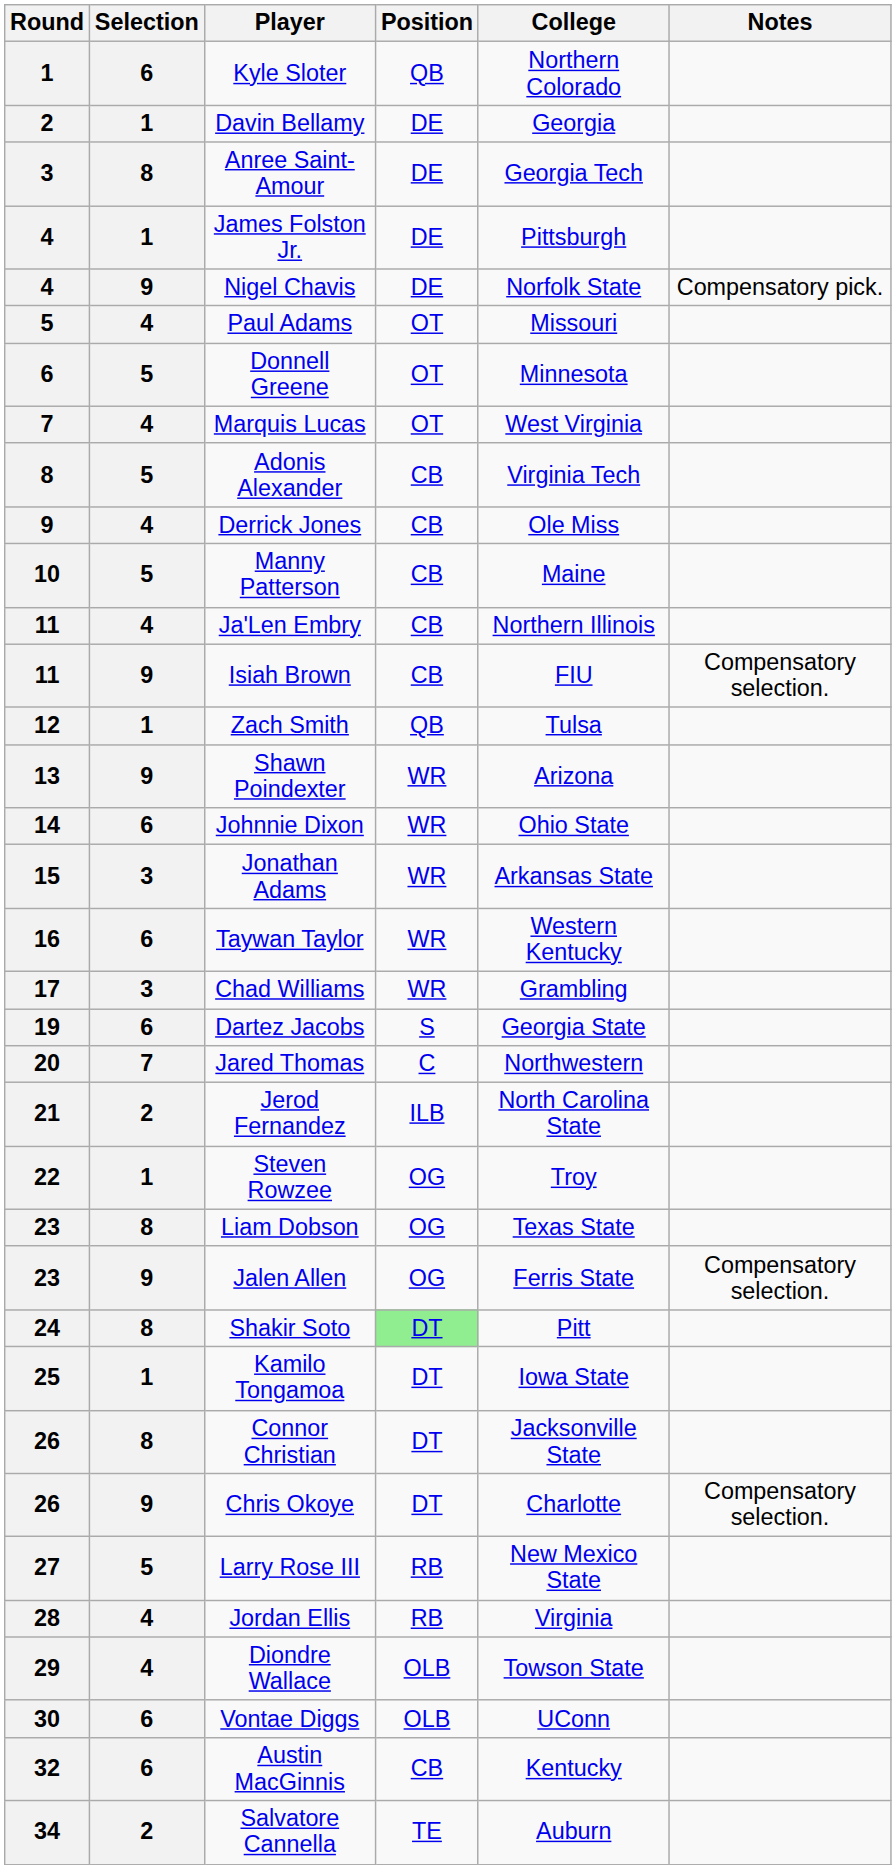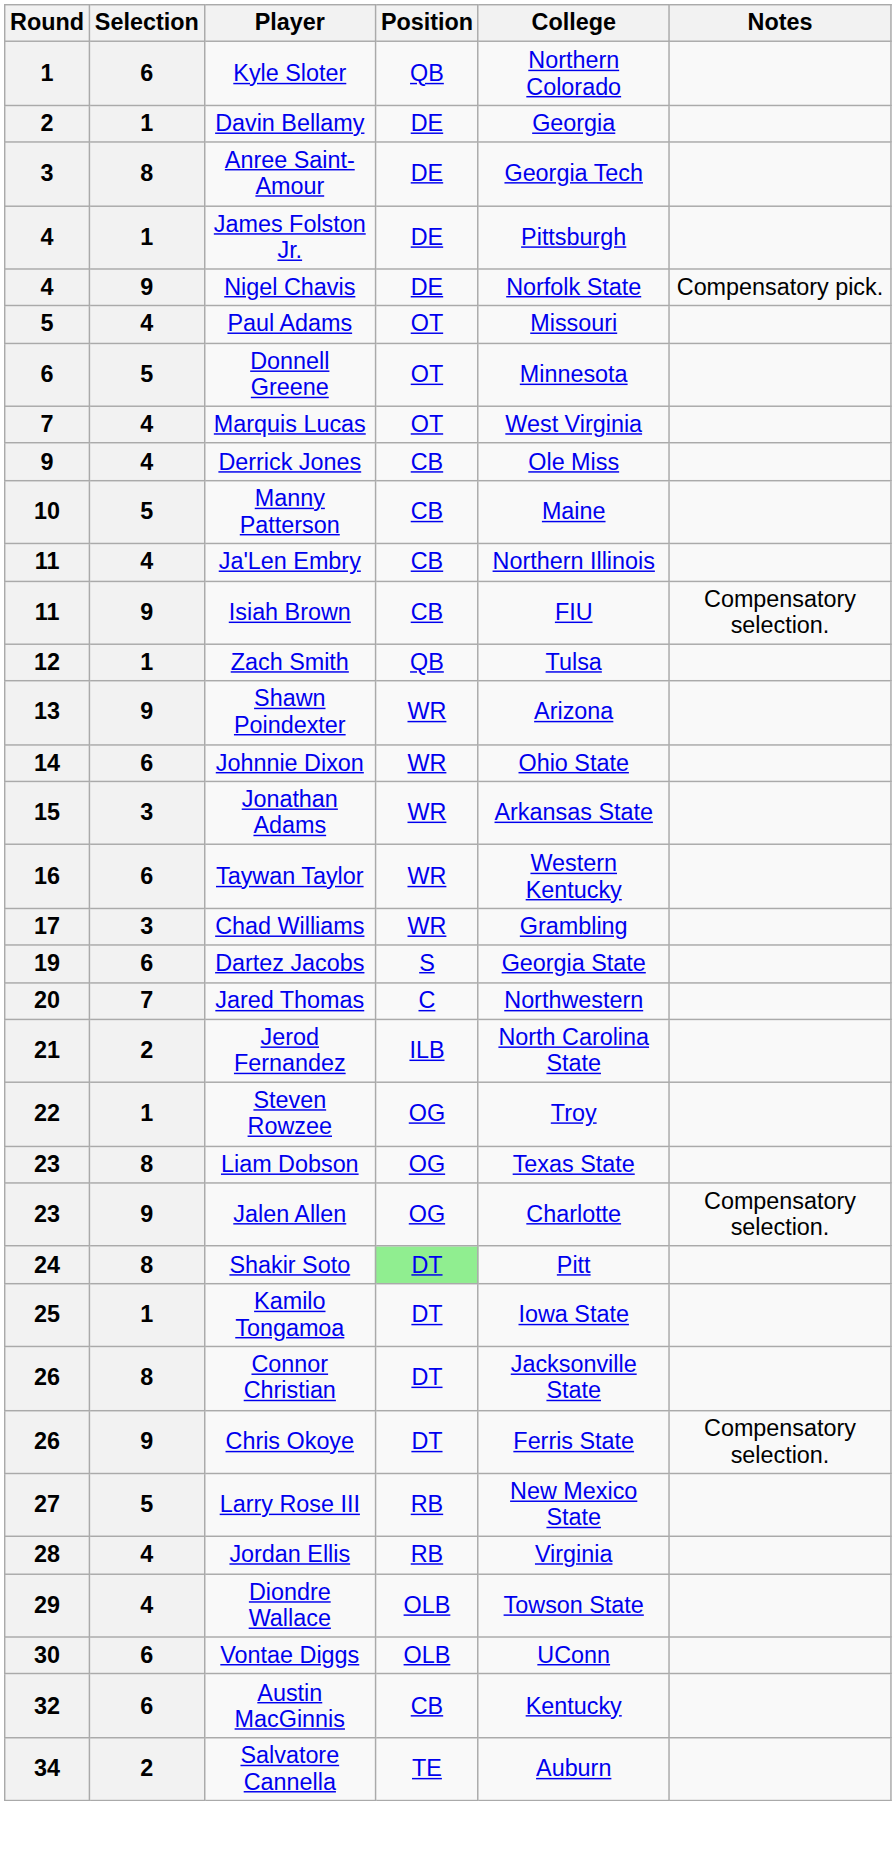 <table class="wikitable" style="text-align:center">
 <tr>
 <th>Round</th>
 <th>Selection</th>
 <th>Player</th>
 <th>Position</th>
 <th>College</th>
 <th>Notes</th>
 </tr>
 <tr>
 <th>1</th>
 <th>6</th>
 <td><a href='#'>Kyle Sloter</a></td>
 <td><a href='#'>QB</a></td>
 <td><a href='#'>Northern Colorado</a></td>
 <td></td>
 </tr>
 <tr>
 <th>2</th>
 <th>1</th>
 <td><a href='#'>Davin Bellamy</a></td>
 <td><a href='#'>DE</a></td>
 <td><a href='#'>Georgia</a></td>
 <td></td>
 </tr>
 <tr>
 <th>3</th>
 <th>8</th>
 <td><a href='#'>Anree Saint-Amour</a></td>
 <td><a href='#'>DE</a></td>
 <td><a href='#'>Georgia Tech</a></td>
 <td></td>
 </tr>
 <tr>
 <th>4</th>
 <th>1</th>
 <td><a href='#'>James Folston Jr.</a></td>
 <td><a href='#'>DE</a></td>
 <td><a href='#'>Pittsburgh</a></td>
 <td></td>
 </tr>
 <tr>
 <th>4</th>
 <th>9</th>
 <td><a href='#'>Nigel Chavis</a></td>
 <td><a href='#'>DE</a></td>
 <td><a href='#'>Norfolk State</a></td>
 <td>Compensatory pick.</td>
 </tr>
 <tr>
 <th>5</th>
 <th>4</th>
 <td><a href='#'>Paul Adams</a></td>
 <td><a href='#'>OT</a></td>
 <td><a href='#'>Missouri</a></td>
 <td></td>
 </tr>
 <tr>
 <th>6</th>
 <th>5</th>
 <td><a href='#'>Donnell Greene</a></td>
 <td><a href='#'>OT</a></td>
 <td><a href='#'>Minnesota</a></td>
 <td></td>
 </tr>
 <tr>
 <th>7</th>
 <th>4</th>
 <td><a href='#'>Marquis Lucas</a></td>
 <td><a href='#'>OT</a></td>
 <td><a href='#'>West Virginia</a></td>
-<td></td>
-</tr>
-<tr>
-<th>8</th>
-<th>5</th>
-<td><a href='#'>Adonis Alexander</a></td>
-<td><a href='#'>CB</a></td>
-<td><a href='#'>Virginia Tech</a></td>
 <td></td>
 </tr>
 <tr>
 <th>9</th>
 <th>4</th>
 <td><a href='#'>Derrick Jones</a></td>
 <td><a href='#'>CB</a></td>
 <td><a href='#'>Ole Miss</a></td>
 <td></td>
 </tr>
 <tr>
 <th>10</th>
 <th>5</th>
 <td><a href='#'>Manny Patterson</a></td>
 <td><a href='#'>CB</a></td>
 <td><a href='#'>Maine</a></td>
 <td></td>
 </tr>
 <tr>
 <th>11</th>
 <th>4</th>
 <td><a href='#'>Ja'Len Embry</a></td>
 <td><a href='#'>CB</a></td>
 <td><a href='#'>Northern Illinois</a></td>
 <td></td>
 </tr>
 <tr>
 <th>11</th>
 <th>9</th>
 <td><a href='#'>Isiah Brown</a></td>
 <td><a href='#'>CB</a></td>
 <td><a href='#'>FIU</a></td>
 <td>Compensatory selection.</td>
 </tr>
 <tr>
 <th>12</th>
 <th>1</th>
 <td><a href='#'>Zach Smith</a></td>
 <td><a href='#'>QB</a></td>
 <td><a href='#'>Tulsa</a></td>
 <td></td>
 </tr>
 <tr>
 <th>13</th>
 <th>9</th>
 <td><a href='#'>Shawn Poindexter</a></td>
 <td><a href='#'>WR</a></td>
 <td><a href='#'>Arizona</a></td>
 <td></td>
 </tr>
 <tr>
 <th>14</th>
 <th>6</th>
 <td><a href='#'>Johnnie Dixon</a></td>
 <td><a href='#'>WR</a></td>
 <td><a href='#'>Ohio State</a></td>
 <td></td>
 </tr>
 <tr>
 <th>15</th>
 <th>3</th>
 <td><a href='#'>Jonathan Adams</a></td>
 <td><a href='#'>WR</a></td>
 <td><a href='#'>Arkansas State</a></td>
 <td></td>
 </tr>
 <tr>
 <th>16</th>
 <th>6</th>
 <td><a href='#'>Taywan Taylor</a></td>
 <td><a href='#'>WR</a></td>
 <td><a href='#'>Western Kentucky</a></td>
 <td></td>
 </tr>
 <tr>
 <th>17</th>
 <th>3</th>
 <td><a href='#'>Chad Williams</a></td>
 <td><a href='#'>WR</a></td>
 <td><a href='#'>Grambling</a></td>
 <td></td>
 </tr>
 <tr>
 <th>19</th>
 <th>6</th>
 <td><a href='#'>Dartez Jacobs</a></td>
 <td><a href='#'>S</a></td>
 <td><a href='#'>Georgia State</a></td>
 <td></td>
 </tr>
 <tr>
 <th>20</th>
 <th>7</th>
 <td><a href='#'>Jared Thomas</a></td>
 <td><a href='#'>C</a></td>
 <td><a href='#'>Northwestern</a></td>
 <td></td>
 </tr>
 <tr>
 <th>21</th>
 <th>2</th>
 <td><a href='#'>Jerod Fernandez</a></td>
 <td><a href='#'>ILB</a></td>
 <td><a href='#'>North Carolina State</a></td>
 <td></td>
 </tr>
 <tr>
 <th>22</th>
 <th>1</th>
 <td><a href='#'>Steven Rowzee</a></td>
 <td><a href='#'>OG</a></td>
 <td><a href='#'>Troy</a></td>
 <td></td>
 </tr>
 <tr>
 <th>23</th>
 <th>8</th>
 <td><a href='#'>Liam Dobson</a></td>
 <td><a href='#'>OG</a></td>
 <td><a href='#'>Texas State</a></td>
 <td></td>
 </tr>
 <tr>
 <th>23</th>
 <th>9</th>
 <td><a href='#'>Jalen Allen</a></td>
 <td><a href='#'>OG</a></td>
-<td><a href='#'>Ferris State</a></td>
+<td><a href='#'>Charlotte</a></td>
 <td>Compensatory selection.</td>
 </tr>
 <tr>
 <th>24</th>
 <th>8</th>
 <td><a href='#'>Shakir Soto</a></td>
 <td style="background: lightgreen;"><a href='#'>DT</a></td>
 <td><a href='#'>Pitt</a></td>
 <td></td>
 </tr>
 <tr>
 <th>25</th>
 <th>1</th>
 <td><a href='#'>Kamilo Tongamoa</a></td>
 <td><a href='#'>DT</a></td>
 <td><a href='#'>Iowa State</a></td>
 <td></td>
 </tr>
 <tr>
 <th>26</th>
 <th>8</th>
 <td><a href='#'>Connor Christian</a></td>
 <td><a href='#'>DT</a></td>
 <td><a href='#'>Jacksonville State</a></td>
 <td></td>
 </tr>
 <tr>
 <th>26</th>
 <th>9</th>
 <td><a href='#'>Chris Okoye</a></td>
 <td><a href='#'>DT</a></td>
-<td><a href='#'>Charlotte</a></td>
+<td><a href='#'>Ferris State</a></td>
 <td>Compensatory selection.</td>
 </tr>
 <tr>
 <th>27</th>
 <th>5</th>
 <td><a href='#'>Larry Rose III</a></td>
 <td><a href='#'>RB</a></td>
 <td><a href='#'>New Mexico State</a></td>
 <td></td>
 </tr>
 <tr>
 <th>28</th>
 <th>4</th>
 <td><a href='#'>Jordan Ellis</a></td>
 <td><a href='#'>RB</a></td>
 <td><a href='#'>Virginia</a></td>
 <td></td>
 </tr>
 <tr>
 <th>29</th>
 <th>4</th>
 <td><a href='#'>Diondre Wallace</a></td>
 <td><a href='#'>OLB</a></td>
 <td><a href='#'>Towson State</a></td>
 <td></td>
 </tr>
 <tr>
 <th>30</th>
 <th>6</th>
 <td><a href='#'>Vontae Diggs</a></td>
 <td><a href='#'>OLB</a></td>
 <td><a href='#'>UConn</a></td>
 <td></td>
 </tr>
 <tr>
 <th>32</th>
 <th>6</th>
 <td><a href='#'>Austin MacGinnis</a></td>
 <td><a href='#'>CB</a></td>
 <td><a href='#'>Kentucky</a></td>
 <td></td>
 </tr>
 <tr>
 <th>34</th>
 <th>2</th>
 <td><a href='#'>Salvatore Cannella</a></td>
 <td><a href='#'>TE</a></td>
 <td><a href='#'>Auburn</a></td>
 <td></td>
 </tr>
 </table>
